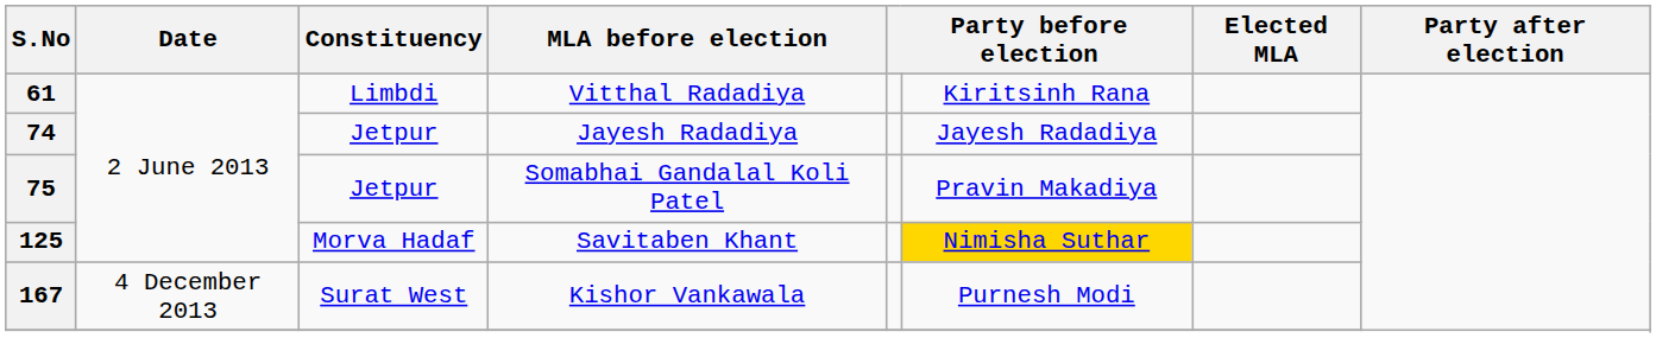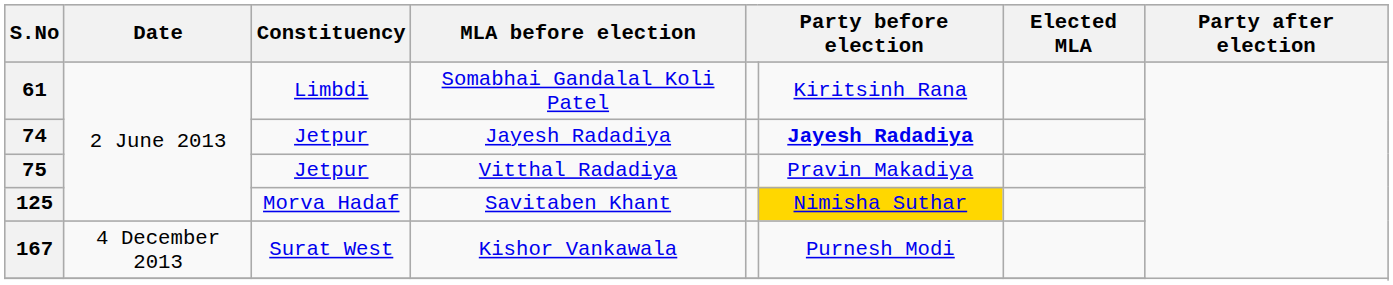 <table class="wikitable sortable" style="text-align:center;">
 <tr>
 <th>S.No</th>
 <th>Date</th>
 <th>Constituency</th>
 <th>MLA before election</th>
 <th colspan="2">Party before election</th>
 <th>Elected MLA</th>
 <th colspan="2">Party after election</th>
 </tr>
 <tr>
 <th>61</th>
 <td Rowspan=4>2 June 2013</td>
 <td><a href='#'>Limbdi</a></td>
-<td><a href='#'>Vitthal Radadiya</a></td>
+<td><a href='#'>Somabhai Gandalal Koli Patel</a></td>
 <td></td>
 <td><a href='#'>Kiritsinh Rana</a></td>
 <td></td>
 </tr>
 <tr>
 <th>74</th>
 <td><a href='#'>Jetpur</a></td>
 <td><a href='#'>Jayesh Radadiya</a></td>
 <td></td>
-<td><a href='#'>Jayesh Radadiya</a></td>
+<td><strong><a href='#'>Jayesh Radadiya</a></strong></td>
 <td></td>
 </tr>
 <tr>
 <th>75</th>
 <td><a href='#'>Jetpur</a></td>
-<td><a href='#'>Somabhai Gandalal Koli Patel</a></td>
+<td><a href='#'>Vitthal Radadiya</a></td>
 <td></td>
 <td><a href='#'>Pravin Makadiya</a></td>
 <td></td>
 </tr>
 <tr>
 <th>125</th>
 <td><a href='#'>Morva Hadaf</a></td>
 <td><a href='#'>Savitaben Khant</a></td>
 <td></td>
 <td style="background: gold;"><a href='#'>Nimisha Suthar</a></td>
 <td></td>
 </tr>
 <tr>
 <th>167</th>
 <td>4 December 2013</td>
 <td><a href='#'>Surat West</a></td>
 <td><a href='#'>Kishor Vankawala</a></td>
 <td></td>
 <td><a href='#'>Purnesh Modi</a></td>
 <td></td>
 </tr>
 <tr>
 </tr>
 </table>
